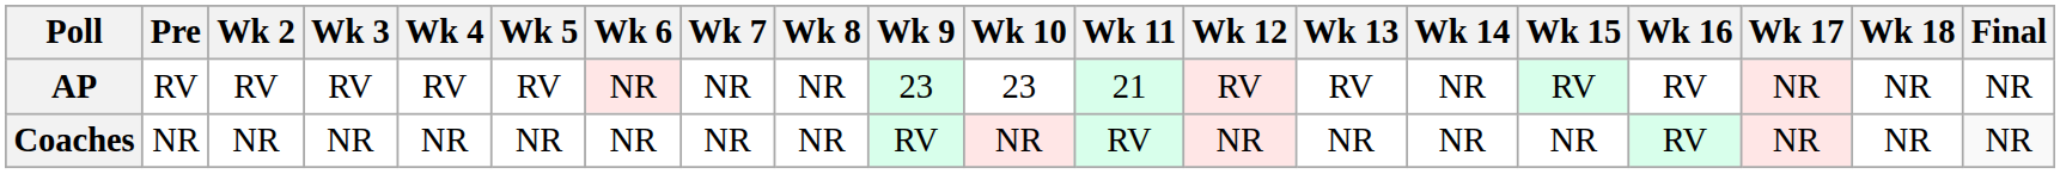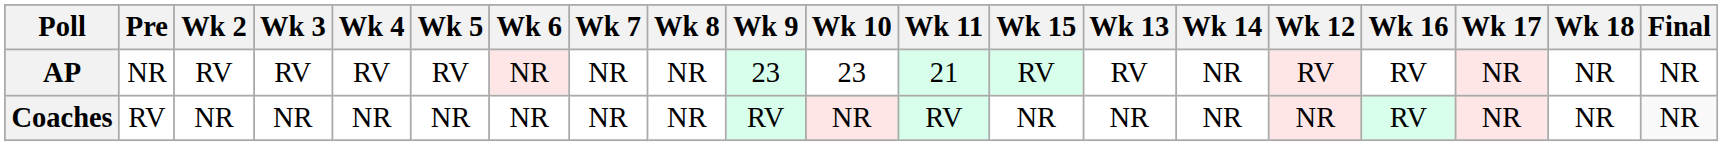 <table class="wikitable" style="white-space:nowrap;">
 <tr>
 <th>Poll</th>
 <th>Pre</th>
 <th>Wk 2</th>
 <th>Wk 3</th>
 <th>Wk 4</th>
 <th>Wk 5</th>
 <th>Wk 6</th>
 <th>Wk 7</th>
 <th>Wk 8</th>
 <th>Wk 9</th>
 <th>Wk 10</th>
 <th>Wk 11</th>
-<th>Wk 12</th>
+<th>Wk 15</th>
 <th>Wk 13</th>
 <th>Wk 14</th>
-<th>Wk 15</th>
+<th>Wk 12</th>
 <th>Wk 16</th>
 <th>Wk 17</th>
 <th>Wk 18</th>
 <th>Final</th>
 </tr>
 <tr style="text-align:center;">
 <th>AP</th>
-<td style="background:#FFF;">RV</td>
+<td style="background:#FFF;">NR</td>
 <td style="background:#FFF;">RV</td>
 <td style="background:#FFF;">RV</td>
 <td style="background:#FFF;">RV</td>
 <td style="background:#FFF;">RV</td>
 <td style="background:#FFE6E6;">NR</td>
 <td style="background:#FFF;">NR</td>
 <td style="background:#FFF;">NR</td>
 <td style="background:#D8FFEB;">23</td>
 <td style="background:#FFF;">23</td>
 <td style="background:#D8FFEB;">21</td>
-<td style="background:#FFE6E6;">RV</td>
+<td style="background:#D8FFEB;">RV</td>
 <td style="background:#FFF;">RV</td>
 <td style="background:#FFF;">NR</td>
-<td style="background:#D8FFEB;">RV</td>
+<td style="background:#FFE6E6;">RV</td>
 <td style="background:#FFF;">RV</td>
 <td style="background:#FFE6E6;">NR</td>
 <td style="background:#FFF;">NR</td>
 <td style="background:#FFF;">NR</td>
 </tr>
 <tr style="text-align:center;">
 <th>Coaches</th>
-<td style="background:#FFF;">NR</td>
+<td style="background:#FFF;">RV</td>
 <td style="background:#FFF;">NR</td>
 <td style="background:#FFF;">NR</td>
 <td style="background:#FFF;">NR</td>
 <td style="background:#FFF;">NR</td>
 <td style="background:#FFF;">NR</td>
 <td style="background:#FFF;">NR</td>
 <td style="background:#FFF;">NR</td>
 <td style="background:#D8FFEB;">RV</td>
 <td style="background:#FFE6E6;">NR</td>
 <td style="background:#D8FFEB;">RV</td>
-<td style="background:#FFE6E6;">NR</td>
 <td style="background:#FFF;">NR</td>
 <td style="background:#FFF;">NR</td>
 <td style="background:#FFF;">NR</td>
+<td style="background:#FFE6E6;">NR</td>
 <td style="background:#D8FFEB;">RV</td>
 <td style="background:#FFE6E6;">NR</td>
 <td style="background:#FFF;">NR</td>
 <td>NR</td>
 </tr>
 </table>
